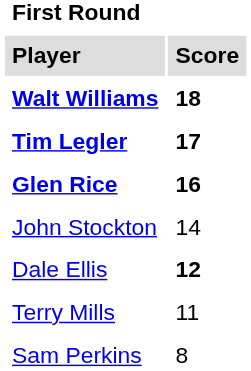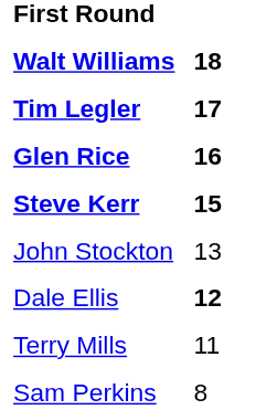 <table cellpadding=5>
 <tr>
 <td><strong>First Round</strong></td>
-</tr>
-<tr style="background: #dddddd">
-<td><strong>Player</strong></td>
-<td><strong>Score</strong></td>
 </tr>
 <tr>
 <td><strong><a href='#'>Walt Williams</a></strong></td>
 <td><strong>18</strong></td>
 </tr>
 <tr>
 <td><strong><a href='#'>Tim Legler</a></strong></td>
 <td><strong>17</strong></td>
 </tr>
 <tr>
 <td><strong><a href='#'>Glen Rice</a></strong></td>
 <td><strong>16</strong></td>
 </tr>
 <tr>
+<td><strong><a href='#'>Steve Kerr</a></strong></td>
+<td><strong>15</strong></td>
+</tr>
+<tr>
 <td><a href='#'>John Stockton</a></td>
-<td>14</td>
+<td>13</td>
 </tr>
 <tr>
 <td><a href='#'>Dale Ellis</a></td>
 <td><strong>12</strong></td>
 </tr>
 <tr>
 <td><a href='#'>Terry Mills</a></td>
 <td>11</td>
 </tr>
 <tr>
 <td><a href='#'>Sam Perkins</a></td>
 <td>8</td>
 </tr>
 <tr>
 </tr>
 </table>
